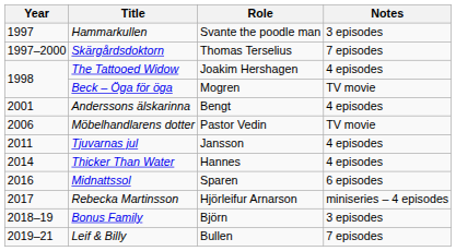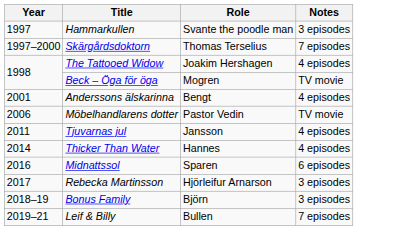 <table class="wikitable sortable">
 <tr>
 <th>Year</th>
 <th>Title</th>
 <th>Role</th>
 <th class="unsortable">Notes</th>
 </tr>
 <tr>
 <td>1997</td>
 <td><em>Hammarkullen</em></td>
 <td>Svante the poodle man</td>
 <td>3 episodes</td>
 </tr>
 <tr>
 <td>1997–2000</td>
 <td><em><a href='#'>Skärgårdsdoktorn</a></em></td>
 <td>Thomas Terselius</td>
 <td>7 episodes</td>
 </tr>
 <tr>
 <td rowspan=2>1998</td>
 <td><em><a href='#'>The Tattooed Widow</a></em></td>
 <td>Joakim Hershagen</td>
 <td>4 episodes</td>
 </tr>
 <tr>
 <td><em><a href='#'>Beck – Öga för öga</a></em></td>
 <td>Mogren</td>
 <td>TV movie</td>
 </tr>
 <tr>
 <td>2001</td>
 <td><em>Anderssons älskarinna</em></td>
 <td>Bengt</td>
 <td>4 episodes</td>
 </tr>
 <tr>
 <td>2006</td>
 <td><em>Möbelhandlarens dotter</em></td>
 <td>Pastor Vedin</td>
 <td>TV movie</td>
 </tr>
 <tr>
 <td>2011</td>
 <td><em><a href='#'>Tjuvarnas jul</a></em></td>
 <td>Jansson</td>
 <td>4 episodes</td>
 </tr>
 <tr>
 <td>2014</td>
 <td><em><a href='#'>Thicker Than Water</a></em></td>
 <td>Hannes</td>
 <td>4 episodes</td>
 </tr>
 <tr>
 <td>2016</td>
 <td><em><a href='#'>Midnattssol</a></em></td>
 <td>Sparen</td>
 <td>6 episodes</td>
 </tr>
 <tr>
 <td>2017</td>
 <td><em>Rebecka Martinsson</em></td>
 <td>Hjörleifur Arnarson</td>
-<td>miniseries – 4 episodes</td>
+<td>3 episodes</td>
 </tr>
 <tr>
 <td>2018–19</td>
 <td><em><a href='#'>Bonus Family</a></em></td>
 <td>Björn</td>
 <td>3 episodes</td>
 </tr>
 <tr>
 <td>2019–21</td>
 <td><em>Leif & Billy</em></td>
 <td>Bullen</td>
 <td>7 episodes</td>
 </tr>
 </table>
